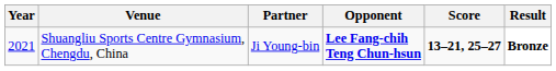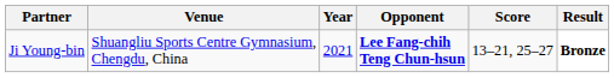 <table class="sortable wikitable" style="font-size: 90%;">
 <tr>
+<th>Partner</th>
+<th>Venue</th>
 <th>Year</th>
-<th>Venue</th>
-<th>Partner</th>
 <th>Opponent</th>
 <th>Score</th>
 <th>Result</th>
 </tr>
 <tr>
+<td align="left"> <a href='#'>Ji Young-bin</a></td>
+<td align="left"><a href='#'>Shuangliu Sports Centre Gymnasium</a>,<br><a href='#'>Chengdu</a>, China</td>
 <td align="center"><a href='#'>2021</a></td>
-<td align="left"><a href='#'>Shuangliu Sports Centre Gymnasium</a>,<br><a href='#'>Chengdu</a>, China</td>
-<td align="left"> <a href='#'>Ji Young-bin</a></td>
 <td align="left"><strong> <a href='#'>Lee Fang-chih</a><br> <a href='#'>Teng Chun-hsun</a></strong></td>
-<td align="left"><strong>13–21, 25–27</strong></td>
+<td align="left">13–21, 25–27</td>
 <td style="text-align:left; background:white"> <strong>Bronze</strong></td>
 </tr>
 </table>
